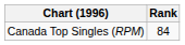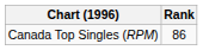 <table class="wikitable">
 <tr>
 <th>Chart (1996)</th>
 <th>Rank</th>
 </tr>
 <tr>
 <td>Canada Top Singles (<em>RPM</em>)</td>
-<td align="center">84</td>
+<td align="center">86</td>
 </tr>
 </table>
